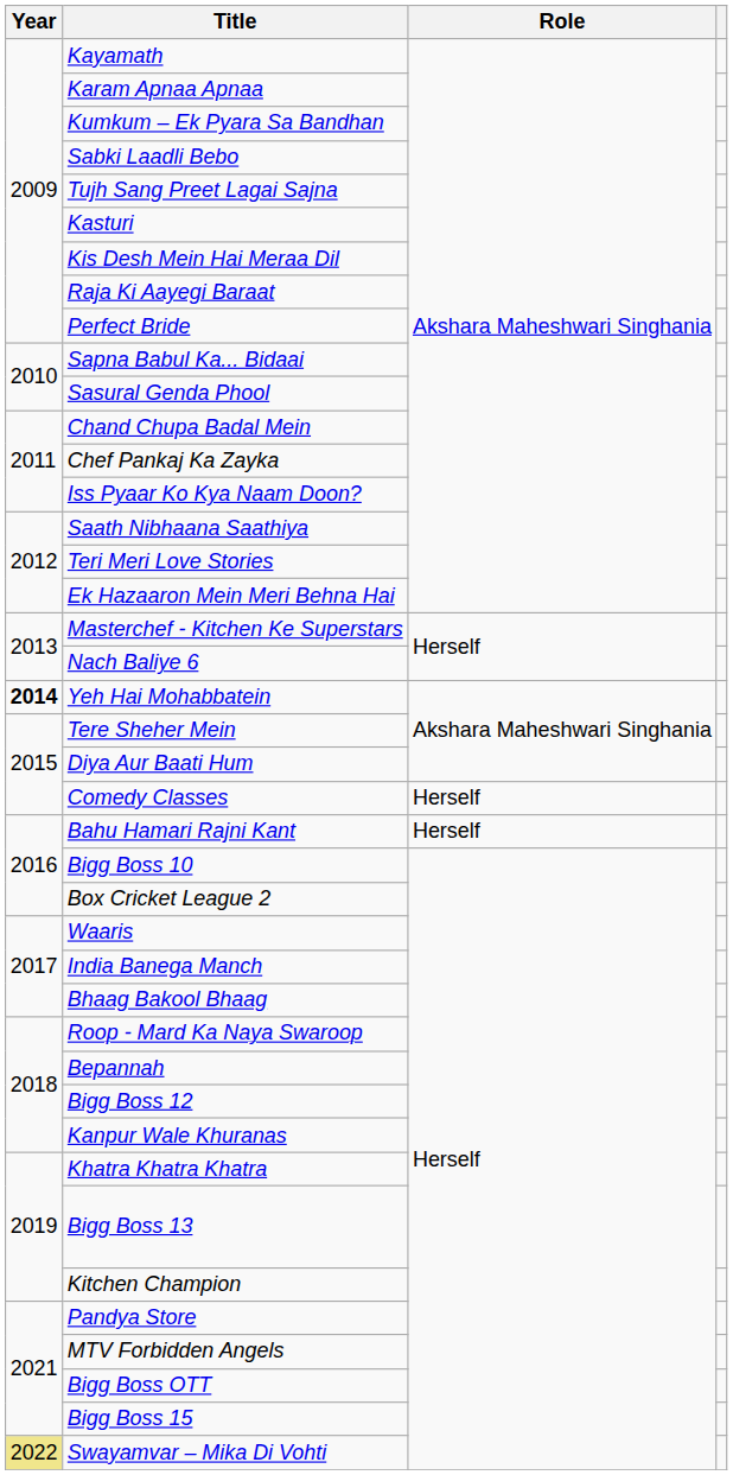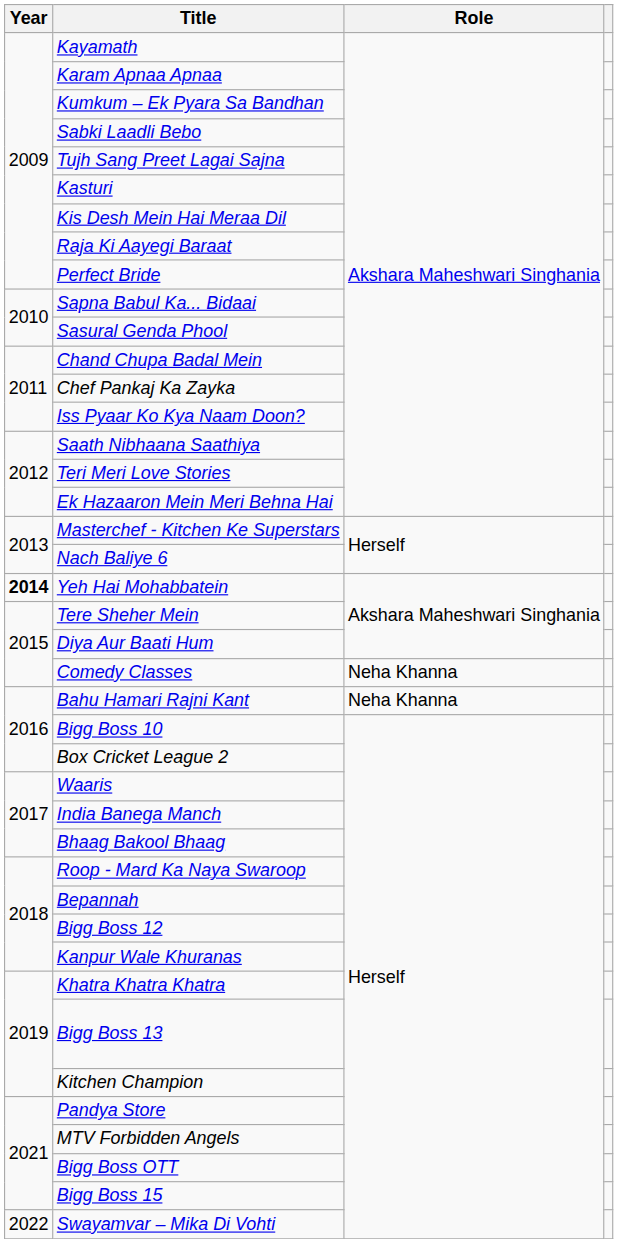 <table class="wikitable sortable">
 <tr>
 <th>Year</th>
 <th>Title</th>
 <th>Role</th>
 <th class="unsortable"></th>
 </tr>
 <tr>
 <td rowspan="9">2009</td>
 <td><em><a href='#'>Kayamath</a></em></td>
 <td rowspan="17"><a href='#'>Akshara Maheshwari Singhania</a></td>
 <td style="text-align:center;"></td>
 </tr>
 <tr>
 <td><em><a href='#'>Karam Apnaa Apnaa</a></em></td>
 <td style="text-align:center;"></td>
 </tr>
 <tr>
 <td><em><a href='#'>Kumkum – Ek Pyara Sa Bandhan</a></em></td>
 <td style="text-align:center;"></td>
 </tr>
 <tr>
 <td><em><a href='#'>Sabki Laadli Bebo</a></em></td>
 <td style="text-align:center;"></td>
 </tr>
 <tr>
 <td><em><a href='#'>Tujh Sang Preet Lagai Sajna</a></em></td>
 <td style="text-align:center;"></td>
 </tr>
 <tr>
 <td><em><a href='#'>Kasturi</a></em></td>
 <td style="text-align:center;"></td>
 </tr>
 <tr>
 <td><em><a href='#'>Kis Desh Mein Hai Meraa Dil</a></em></td>
 <td style="text-align:center;"></td>
 </tr>
 <tr>
 <td><em><a href='#'>Raja Ki Aayegi Baraat</a></em></td>
 <td style="text-align:center;"></td>
 </tr>
 <tr>
 <td><em><a href='#'>Perfect Bride</a></em></td>
 <td style="text-align:center;"></td>
 </tr>
 <tr>
 <td rowspan="2">2010</td>
 <td><em><a href='#'>Sapna Babul Ka... Bidaai</a></em></td>
 <td style="text-align:center;"></td>
 </tr>
 <tr>
 <td><em><a href='#'>Sasural Genda Phool</a></em></td>
 <td style="text-align:center;"></td>
 </tr>
 <tr>
 <td rowspan="3">2011</td>
 <td><em><a href='#'>Chand Chupa Badal Mein</a></em></td>
 <td style="text-align:center;"></td>
 </tr>
 <tr>
 <td><em>Chef Pankaj Ka Zayka</em></td>
 <td style="text-align:center;"></td>
 </tr>
 <tr>
 <td><em><a href='#'>Iss Pyaar Ko Kya Naam Doon?</a></em></td>
 <td style="text-align:center;"></td>
 </tr>
 <tr>
 <td rowspan="3">2012</td>
 <td><em><a href='#'>Saath Nibhaana Saathiya</a></em></td>
 <td style="text-align:center;"></td>
 </tr>
 <tr>
 <td><em><a href='#'>Teri Meri Love Stories</a></em></td>
 <td style="text-align:center;"></td>
 </tr>
 <tr>
 <td><em><a href='#'>Ek Hazaaron Mein Meri Behna Hai</a></em></td>
 <td style="text-align:center;"></td>
 </tr>
 <tr>
 <td rowspan="2">2013</td>
 <td><em><a href='#'>Masterchef - Kitchen Ke Superstars</a></em></td>
 <td rowspan="2">Herself</td>
 <td style="text-align:center;"></td>
 </tr>
 <tr>
 <td><em><a href='#'>Nach Baliye 6</a></em></td>
 <td style="text-align:center;"></td>
 </tr>
 <tr>
 <td><strong>2014</strong></td>
 <td><em><a href='#'>Yeh Hai Mohabbatein</a></em></td>
 <td rowspan="3">Akshara Maheshwari Singhania</td>
 <td style="text-align:center;"></td>
 </tr>
 <tr>
 <td rowspan="3">2015</td>
 <td><em><a href='#'>Tere Sheher Mein</a></em></td>
 <td style="text-align:center;"></td>
 </tr>
 <tr>
 <td><em><a href='#'>Diya Aur Baati Hum</a></em></td>
 <td style="text-align:center;"></td>
 </tr>
 <tr>
 <td><em><a href='#'>Comedy Classes</a></em></td>
-<td>Herself</td>
+<td>Neha Khanna</td>
 <td style="text-align:center;"></td>
 </tr>
 <tr>
 <td rowspan="3">2016</td>
 <td><em><a href='#'>Bahu Hamari Rajni Kant</a></em></td>
-<td>Herself</td>
+<td>Neha Khanna</td>
 <td style="text-align:center;"></td>
 </tr>
 <tr>
 <td><em><a href='#'>Bigg Boss 10</a></em></td>
 <td rowspan="17">Herself</td>
 <td style="text-align:center;"></td>
 </tr>
 <tr>
 <td><em>Box Cricket League 2</em></td>
 <td style="text-align:center;"></td>
 </tr>
 <tr>
 <td rowspan="3">2017</td>
 <td><em><a href='#'>Waaris</a></em></td>
 <td style="text-align:center;"></td>
 </tr>
 <tr>
 <td><em><a href='#'>India Banega Manch</a></em></td>
 <td style="text-align:center;"></td>
 </tr>
 <tr>
 <td><em><a href='#'>Bhaag Bakool Bhaag</a></em></td>
 <td style="text-align:center;"></td>
 </tr>
 <tr>
 <td rowspan="4">2018</td>
 <td><em><a href='#'>Roop - Mard Ka Naya Swaroop</a></em></td>
 <td style="text-align:center;"></td>
 </tr>
 <tr>
 <td><em><a href='#'>Bepannah</a></em></td>
 <td style="text-align:center;"></td>
 </tr>
 <tr>
 <td><em><a href='#'>Bigg Boss 12</a></em></td>
 <td style="text-align:center;"><br></td>
 </tr>
 <tr>
 <td><em><a href='#'>Kanpur Wale Khuranas</a></em></td>
 <td style="text-align:center;"></td>
 </tr>
 <tr>
 <td rowspan="3">2019</td>
 <td><em><a href='#'>Khatra Khatra Khatra</a></em></td>
 <td style="text-align:center;"></td>
 </tr>
 <tr>
 <td><em><a href='#'>Bigg Boss 13</a></em></td>
 <td style="text-align:center;"><br><br><br></td>
 </tr>
 <tr>
 <td><em>Kitchen Champion</em></td>
 <td style="text-align:center;"></td>
 </tr>
 <tr>
 <td rowspan="4">2021</td>
 <td><em><a href='#'>Pandya Store</a></em></td>
 <td style="text-align:center;"></td>
 </tr>
 <tr>
 <td><em>MTV Forbidden Angels</em></td>
 <td style="text-align:center;"></td>
 </tr>
 <tr>
 <td><em><a href='#'>Bigg Boss OTT</a></em></td>
 <td style="text-align:center;"></td>
 </tr>
 <tr>
 <td><em><a href='#'>Bigg Boss 15</a></em></td>
 <td style="text-align:center;"></td>
 </tr>
 <tr>
-<td style="background: khaki;">2022</td>
+<td>2022</td>
 <td><em><a href='#'>Swayamvar – Mika Di Vohti</a></em></td>
 <td></td>
 </tr>
 </table>
